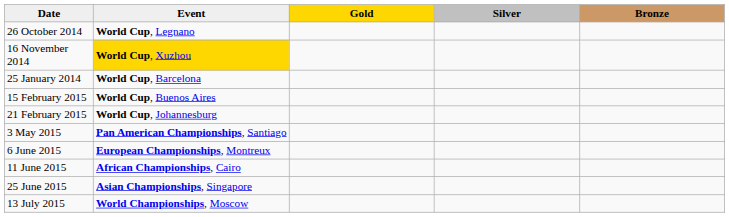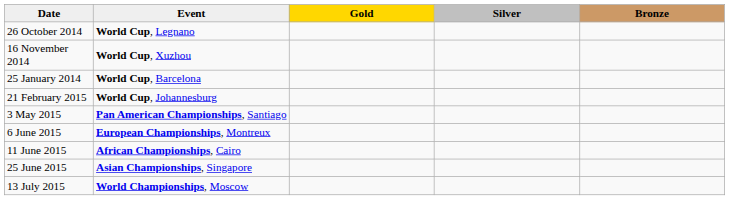 <table class="wikitable plainrowheaders" border="1" style="font-size:100%">
 <tr align=center>
 <th scope=col style="width:120px; background: #efefef;">Date</th>
 <th scope=col style="background: #efefef;">Event</th>
 <th scope=col colspan=1 style="width:200px; background: gold;">Gold</th>
 <th scope=col colspan=1 style="width:200px; background: silver;">Silver</th>
 <th scope=col colspan=1 style="width:200px; background: #cc9966;">Bronze</th>
 </tr>
 <tr>
 <td>26 October 2014</td>
 <td><strong>World Cup</strong>, <a href='#'>Legnano</a></td>
 <td></td>
 <td></td>
 <td></td>
 </tr>
 <tr>
 <td>16 November 2014</td>
-<td style="background: gold;"><strong>World Cup</strong>, <a href='#'>Xuzhou</a></td>
+<td><strong>World Cup</strong>, <a href='#'>Xuzhou</a></td>
 <td></td>
 <td></td>
 <td></td>
 </tr>
 <tr>
 <td>25 January 2014</td>
 <td><strong>World Cup</strong>, <a href='#'>Barcelona</a></td>
-<td></td>
-<td></td>
-<td></td>
-</tr>
-<tr>
-<td>15 February 2015</td>
-<td><strong>World Cup</strong>, <a href='#'>Buenos Aires</a></td>
 <td></td>
 <td></td>
 <td></td>
 </tr>
 <tr>
 <td>21 February 2015</td>
 <td><strong>World Cup</strong>, <a href='#'>Johannesburg</a></td>
 <td></td>
 <td></td>
 <td></td>
 </tr>
 <tr>
 <td>3 May 2015</td>
 <td><strong><a href='#'>Pan American Championships</a></strong>, <a href='#'>Santiago</a></td>
 <td></td>
 <td></td>
 <td></td>
 </tr>
 <tr>
 <td>6 June 2015</td>
 <td><strong><a href='#'>European Championships</a></strong>, <a href='#'>Montreux</a></td>
 <td></td>
 <td></td>
 <td></td>
 </tr>
 <tr>
 <td>11 June 2015</td>
 <td><strong><a href='#'>African Championships</a></strong>, <a href='#'>Cairo</a></td>
 <td></td>
 <td></td>
 <td></td>
 </tr>
 <tr>
 <td>25 June 2015</td>
 <td><strong><a href='#'>Asian Championships</a></strong>, <a href='#'>Singapore</a></td>
 <td></td>
 <td></td>
 <td></td>
 </tr>
 <tr>
 <td>13 July 2015</td>
 <td><strong><a href='#'>World Championships</a></strong>, <a href='#'>Moscow</a></td>
 <td></td>
 <td></td>
 <td></td>
 </tr>
 </table>
